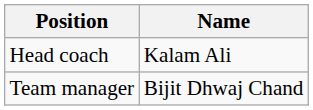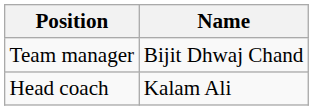 <table class="wikitable">
 <tr>
 <th>Position</th>
 <th>Name</th>
 </tr>
 <tr>
+<td>Team manager</td>
+<td>Bijit Dhwaj Chand</td>
+</tr>
+<tr>
 <td>Head coach</td>
 <td>Kalam Ali</td>
 </tr>
-<tr>
-<td>Team manager</td>
-<td>Bijit Dhwaj Chand</td>
-</tr>
 </table>
